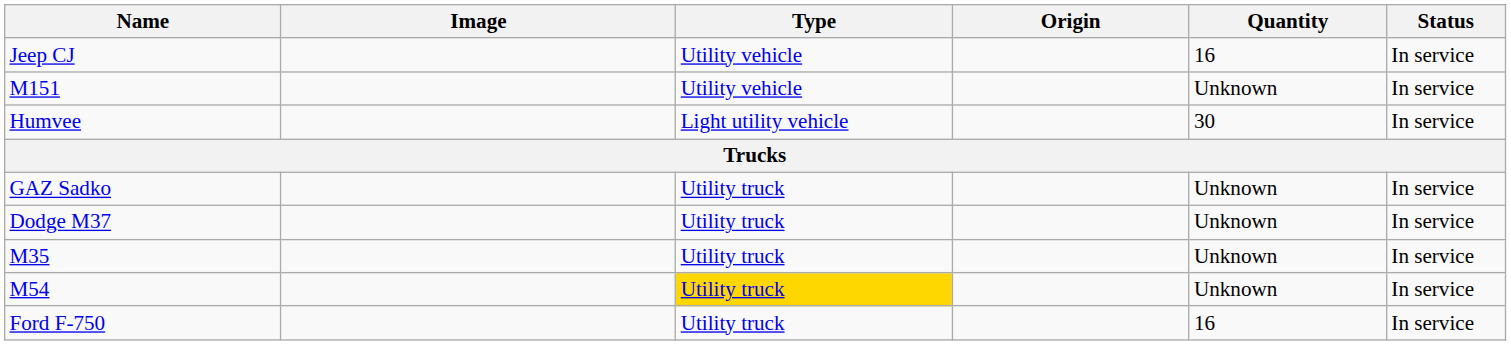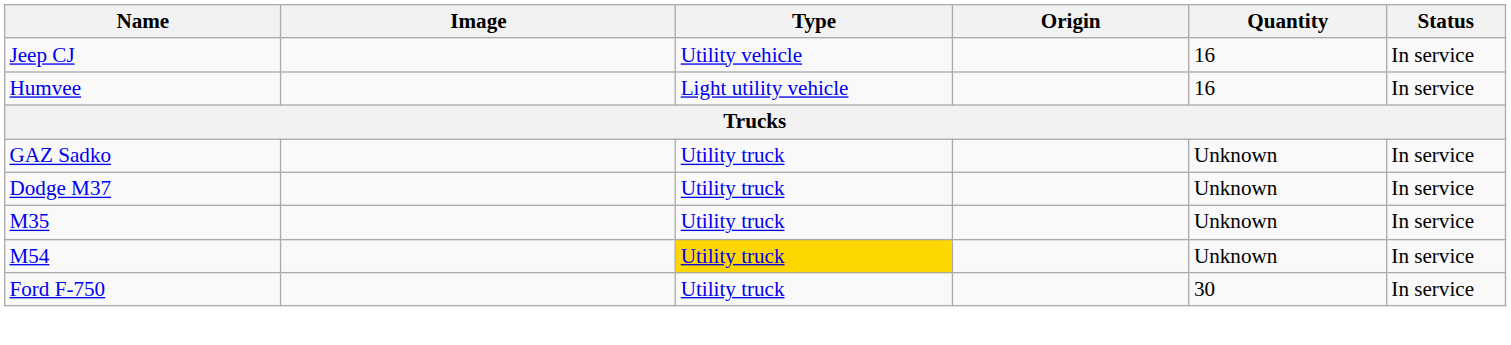 <table class="wikitable" style="width:90%;">
 <tr>
 <th width=14%>Name</th>
 <th width=20%>Image</th>
 <th width=14%>Type</th>
 <th width=12%>Origin</th>
 <th width=10%>Quantity</th>
 <th width=06%>Status</th>
 </tr>
 <tr>
 <td><a href='#'>Jeep CJ</a></td>
 <td></td>
 <td><a href='#'>Utility vehicle</a></td>
 <td></td>
 <td>16</td>
 <td>In service</td>
 </tr>
 <tr>
-<td><a href='#'>M151</a></td>
-<td></td>
-<td><a href='#'>Utility vehicle</a></td>
-<td></td>
-<td>Unknown</td>
-<td>In service</td>
-</tr>
-<tr>
 <td><a href='#'>Humvee</a></td>
 <td></td>
 <td><a href='#'>Light utility vehicle</a></td>
 <td></td>
-<td>30</td>
+<td>16</td>
 <td>In service</td>
 </tr>
 <tr>
 <th colspan="6">Trucks</th>
 </tr>
 <tr>
 <td><a href='#'>GAZ Sadko</a></td>
 <td></td>
 <td><a href='#'>Utility truck</a></td>
 <td></td>
 <td>Unknown</td>
 <td>In service</td>
 </tr>
 <tr>
 <td><a href='#'>Dodge M37</a></td>
 <td></td>
 <td><a href='#'>Utility truck</a></td>
 <td></td>
 <td>Unknown</td>
 <td>In service</td>
 </tr>
 <tr>
 <td><a href='#'>M35</a></td>
 <td></td>
 <td><a href='#'>Utility truck</a></td>
 <td></td>
 <td>Unknown</td>
 <td>In service</td>
 </tr>
 <tr>
 <td><a href='#'>M54</a></td>
 <td></td>
 <td style="background: gold;"><a href='#'>Utility truck</a></td>
 <td></td>
 <td>Unknown</td>
 <td>In service</td>
 </tr>
 <tr>
 <td><a href='#'>Ford F-750</a></td>
 <td></td>
 <td><a href='#'>Utility truck</a></td>
 <td></td>
-<td>16</td>
+<td>30</td>
 <td>In service</td>
 </tr>
 </table>
